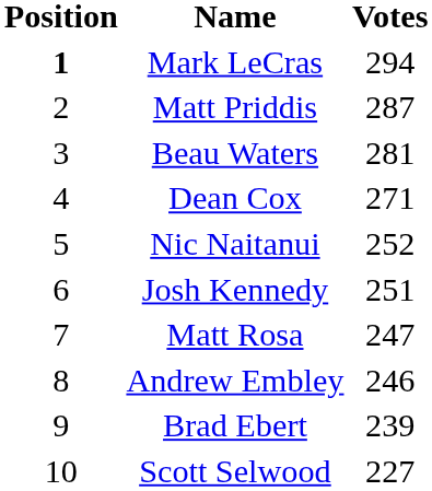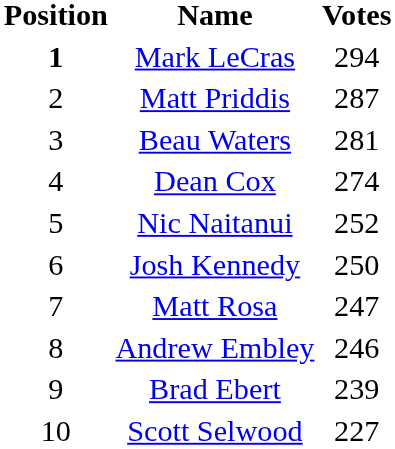 <table>
 <tr>
 <th>Position</th>
 <th>Name</th>
 <th>Votes</th>
 </tr>
 <tr style="text-align:center;">
 <td><strong>1</strong></td>
 <td><a href='#'>Mark LeCras</a></td>
 <td>294</td>
 </tr>
 <tr style="text-align:center;">
 <td>2</td>
 <td><a href='#'>Matt Priddis</a></td>
 <td>287</td>
 </tr>
 <tr style="text-align:center;">
 <td>3</td>
 <td><a href='#'>Beau Waters</a></td>
 <td>281</td>
 </tr>
 <tr style="text-align:center;">
 <td>4</td>
 <td><a href='#'>Dean Cox</a></td>
-<td>271</td>
+<td>274</td>
 </tr>
 <tr style="text-align:center;">
 <td>5</td>
 <td><a href='#'>Nic Naitanui</a></td>
 <td>252</td>
 </tr>
 <tr style="text-align:center;">
 <td>6</td>
 <td><a href='#'>Josh Kennedy</a></td>
-<td>251</td>
+<td>250</td>
 </tr>
 <tr style="text-align:center;">
 <td>7</td>
 <td><a href='#'>Matt Rosa</a></td>
 <td>247</td>
 </tr>
 <tr style="text-align:center;">
 <td>8</td>
 <td><a href='#'>Andrew Embley</a></td>
 <td>246</td>
 </tr>
 <tr style="text-align:center;">
 <td>9</td>
 <td><a href='#'>Brad Ebert</a></td>
 <td>239</td>
 </tr>
 <tr style="text-align:center;">
 <td>10</td>
 <td><a href='#'>Scott Selwood</a></td>
 <td>227</td>
 </tr>
 </table>
